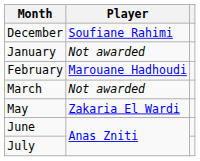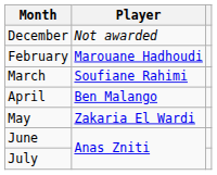 <table class="wikitable" style="text-align:left">
 <tr>
 <th>Month</th>
 <th>Player</th>
 <th></th>
 </tr>
 <tr>
 <td>December</td>
-<td><a href='#'>Soufiane Rahimi</a></td>
-<td></td>
-</tr>
-<tr>
-<td>January</td>
 <td><em>Not awarded</em></td>
 <td></td>
 </tr>
 <tr>
 <td>February</td>
 <td><a href='#'>Marouane Hadhoudi</a></td>
 <td></td>
 </tr>
 <tr>
 <td>March</td>
-<td><em>Not awarded</em></td>
+<td><a href='#'>Soufiane Rahimi</a></td>
+<td></td>
+</tr>
+<tr>
+<td>April</td>
+<td><a href='#'>Ben Malango</a></td>
 <td></td>
 </tr>
 <tr>
 <td>May</td>
 <td><a href='#'>Zakaria El Wardi</a></td>
 <td></td>
 </tr>
 <tr>
 <td>June</td>
 <td rowspan="2"><a href='#'>Anas Zniti</a></td>
 <td></td>
 </tr>
 <tr>
 <td>July</td>
 <td></td>
 </tr>
 </table>
